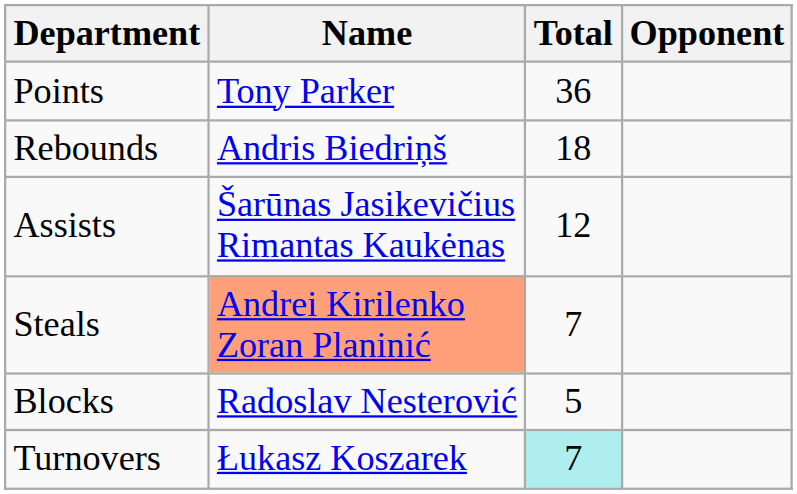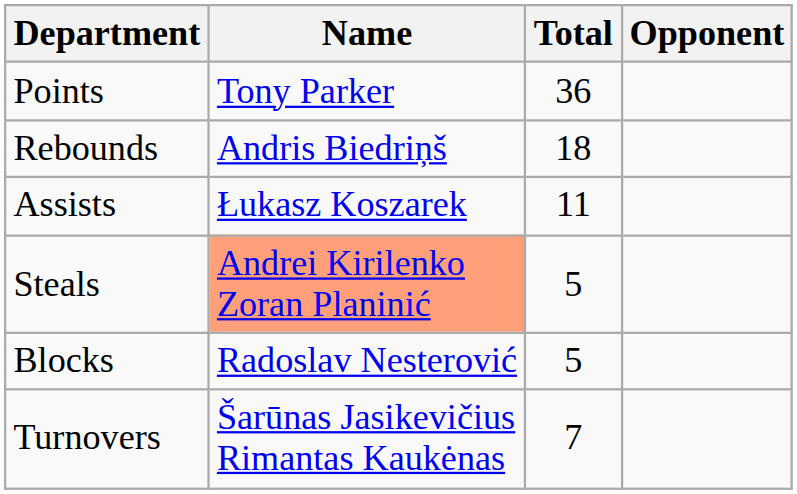 <table class=wikitable>
 <tr>
 <th>Department</th>
 <th>Name</th>
 <th>Total</th>
 <th>Opponent</th>
 </tr>
 <tr>
 <td>Points</td>
 <td> <a href='#'>Tony Parker</a></td>
 <td align=center>36</td>
 <td></td>
 </tr>
 <tr>
 <td>Rebounds</td>
 <td> <a href='#'>Andris Biedriņš</a></td>
 <td align=center>18</td>
 <td></td>
 </tr>
 <tr>
 <td>Assists</td>
-<td> <a href='#'>Šarūnas Jasikevičius</a><br> <a href='#'>Rimantas Kaukėnas</a></td>
-<td align=center>12</td>
+<td> <a href='#'>Łukasz Koszarek</a></td>
+<td align=center>11</td>
 <td></td>
 </tr>
 <tr>
 <td>Steals</td>
 <td style="background: lightsalmon;"> <a href='#'>Andrei Kirilenko</a><br> <a href='#'>Zoran Planinić</a></td>
-<td align=center>7</td>
+<td align=center>5</td>
 <td><br></td>
 </tr>
 <tr>
 <td>Blocks</td>
 <td> <a href='#'>Radoslav Nesterović</a></td>
 <td align=center>5</td>
 <td></td>
 </tr>
 <tr>
 <td>Turnovers</td>
-<td> <a href='#'>Łukasz Koszarek</a></td>
-<td align=center style="background: paleturquoise;">7</td>
+<td> <a href='#'>Šarūnas Jasikevičius</a><br> <a href='#'>Rimantas Kaukėnas</a></td>
+<td align=center>7</td>
 <td><br></td>
 </tr>
 </table>
